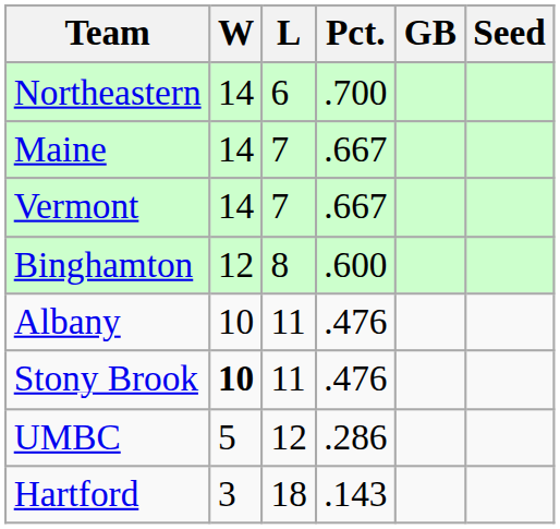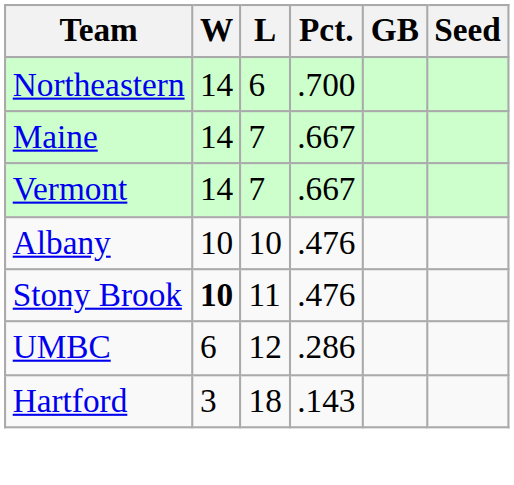 <table class=wikitable>
 <tr>
 <th>Team</th>
 <th>W</th>
 <th>L</th>
 <th>Pct.</th>
 <th>GB</th>
 <th>Seed</th>
 </tr>
 <tr bgcolor=#ccffcc>
 <td><a href='#'>Northeastern</a></td>
 <td>14</td>
 <td>6</td>
 <td>.700</td>
 <td></td>
 <td></td>
 </tr>
 <tr bgcolor=#ccffcc>
 <td><a href='#'>Maine</a></td>
 <td>14</td>
 <td>7</td>
 <td>.667</td>
 <td></td>
 <td></td>
 </tr>
 <tr bgcolor=#ccffcc>
 <td><a href='#'>Vermont</a></td>
 <td>14</td>
 <td>7</td>
 <td>.667</td>
 <td></td>
 <td></td>
 </tr>
-<tr bgcolor=#ccffcc>
-<td><a href='#'>Binghamton</a></td>
-<td>12</td>
-<td>8</td>
-<td>.600</td>
-<td></td>
-<td></td>
-</tr>
 <tr>
 <td><a href='#'>Albany</a></td>
 <td>10</td>
-<td>11</td>
+<td>10</td>
 <td>.476</td>
 <td></td>
 <td></td>
 </tr>
 <tr>
 <td><a href='#'>Stony Brook</a></td>
 <td><strong>10</strong></td>
 <td>11</td>
 <td>.476</td>
 <td></td>
 <td></td>
 </tr>
 <tr>
 <td><a href='#'>UMBC</a></td>
-<td>5</td>
+<td>6</td>
 <td>12</td>
 <td>.286</td>
 <td></td>
 <td></td>
 </tr>
 <tr>
 <td><a href='#'>Hartford</a></td>
 <td>3</td>
 <td>18</td>
 <td>.143</td>
 <td></td>
 <td></td>
 </tr>
 </table>
